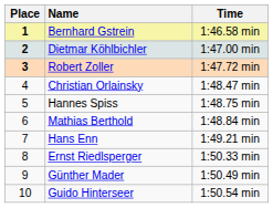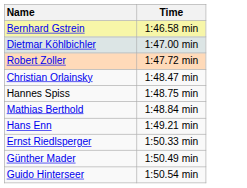 <table class="wikitable" style="text-align:center">
 <tr>
-<th width="50">Place</th>
 <th width="200" style="text-align:left">Name</th>
 <th width="100">Time</th>
 </tr>
 <tr bgcolor="#F7F6A8">
-<td><strong>1</strong></td>
 <td align="left"><a href='#'>Bernhard Gstrein</a></td>
 <td>1:46.58 min</td>
 </tr>
 <tr bgcolor="#DCE5E5">
-<td><strong>2</strong></td>
 <td align="left"><a href='#'>Dietmar Köhlbichler</a></td>
 <td>1:47.00 min</td>
 </tr>
 <tr bgcolor="#FFDAB9">
-<td><strong>3</strong></td>
 <td align="left"><a href='#'>Robert Zoller</a></td>
 <td>1:47.72 min</td>
 </tr>
 <tr>
-<td>4</td>
 <td align="left"><a href='#'>Christian Orlainsky</a></td>
 <td>1:48.47 min</td>
 </tr>
 <tr>
-<td>5</td>
 <td align="left">Hannes Spiss</td>
 <td>1:48.75 min</td>
 </tr>
 <tr>
-<td>6</td>
 <td align="left"><a href='#'>Mathias Berthold</a></td>
 <td>1:48.84 min</td>
 </tr>
 <tr>
-<td>7</td>
 <td align="left"><a href='#'>Hans Enn</a></td>
 <td>1:49.21 min</td>
 </tr>
 <tr>
-<td>8</td>
 <td align="left"><a href='#'>Ernst Riedlsperger</a></td>
 <td>1:50.33 min</td>
 </tr>
 <tr>
-<td>9</td>
 <td align="left"><a href='#'>Günther Mader</a></td>
 <td>1:50.49 min</td>
 </tr>
 <tr>
-<td>10</td>
 <td align="left"><a href='#'>Guido Hinterseer</a></td>
 <td>1:50.54 min</td>
 </tr>
 </table>
